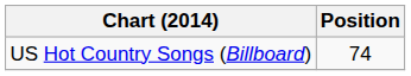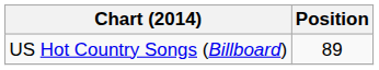 <table class="wikitable sortable">
 <tr>
 <th scope="col">Chart (2014)</th>
 <th scope="col">Position</th>
 </tr>
 <tr>
 <td>US <a href='#'>Hot Country Songs</a> (<em><a href='#'>Billboard</a></em>)</td>
-<td align="center">74</td>
+<td align="center">89</td>
 </tr>
 <tr>
 </tr>
 </table>
